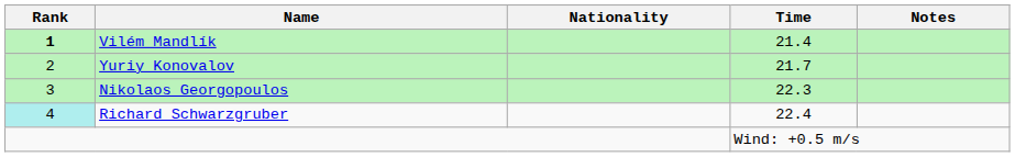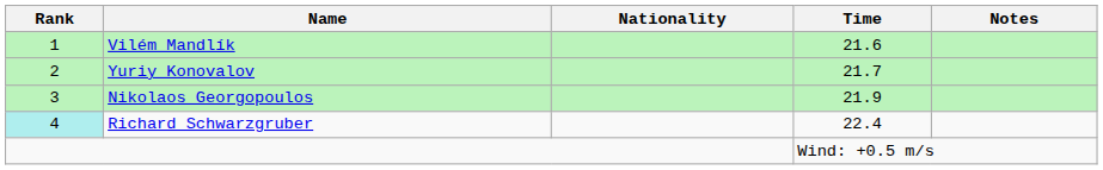 <table class="wikitable sortable" style="text-align:center;width: 55%">
 <tr>
 <th>Rank</th>
 <th>Name</th>
 <th>Nationality</th>
 <th>Time</th>
 <th>Notes</th>
 </tr>
 <tr bgcolor=bbf3bb>
-<td><strong>1</strong></td>
+<td>1</td>
 <td align=left><a href='#'>Vilém Mandlík</a></td>
 <td align=left></td>
-<td>21.4</td>
+<td>21.6</td>
 <td></td>
 </tr>
 <tr bgcolor=bbf3bb>
 <td>2</td>
 <td align=left><a href='#'>Yuriy Konovalov</a></td>
 <td align=left></td>
 <td>21.7</td>
 <td></td>
 </tr>
 <tr bgcolor=bbf3bb>
 <td>3</td>
 <td align=left><a href='#'>Nikolaos Georgopoulos</a></td>
 <td align=left></td>
-<td>22.3</td>
+<td>21.9</td>
 <td></td>
 </tr>
 <tr>
 <td style="background: paleturquoise;">4</td>
 <td align=left><a href='#'>Richard Schwarzgruber</a></td>
 <td align=left></td>
 <td>22.4</td>
 <td></td>
 </tr>
 <tr class="sortbottom">
 <td colspan="3"></td>
 <td colspan="2" style="text-align:left;">Wind: +0.5 m/s</td>
 </tr>
 </table>
